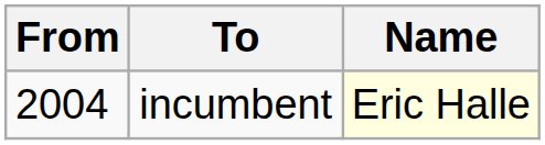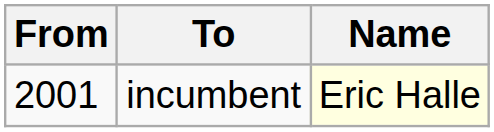 <table class="wikitable">
 <tr>
 <th>From</th>
 <th>To</th>
 <th>Name</th>
 </tr>
 <tr>
-<td>2004</td>
+<td>2001</td>
 <td>incumbent</td>
 <td style="background: lightyellow;">Eric Halle</td>
 </tr>
 </table>
